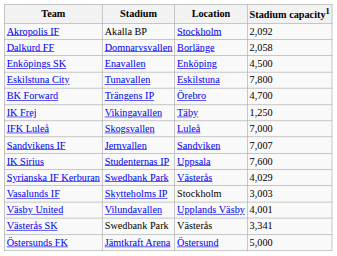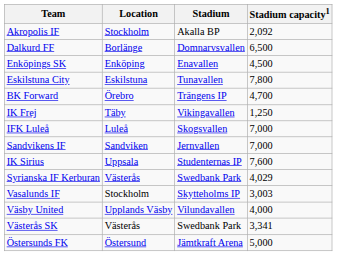 <table class="wikitable sortable" border="1">
 <tr>
 <th>Team</th>
+<th>Location</th>
 <th>Stadium</th>
-<th>Location</th>
 <th>Stadium capacity<sup>1</sup></th>
 </tr>
 <tr>
 <td><a href='#'>Akropolis IF</a></td>
+<td><a href='#'>Stockholm</a></td>
 <td>Akalla BP</td>
-<td><a href='#'>Stockholm</a></td>
 <td>2,092</td>
 </tr>
 <tr>
 <td><a href='#'>Dalkurd FF</a></td>
+<td><a href='#'>Borlänge</a></td>
 <td><a href='#'>Domnarvsvallen</a></td>
-<td><a href='#'>Borlänge</a></td>
-<td>2,058</td>
+<td>6,500</td>
 </tr>
 <tr>
 <td><a href='#'>Enköpings SK</a></td>
+<td><a href='#'>Enköping</a></td>
 <td><a href='#'>Enavallen</a></td>
-<td><a href='#'>Enköping</a></td>
 <td>4,500</td>
 </tr>
 <tr>
 <td><a href='#'>Eskilstuna City</a></td>
+<td><a href='#'>Eskilstuna</a></td>
 <td><a href='#'>Tunavallen</a></td>
-<td><a href='#'>Eskilstuna</a></td>
 <td>7,800</td>
 </tr>
 <tr>
 <td><a href='#'>BK Forward</a></td>
+<td><a href='#'>Örebro</a></td>
 <td><a href='#'>Trängens IP</a></td>
-<td><a href='#'>Örebro</a></td>
 <td>4,700</td>
 </tr>
 <tr>
 <td><a href='#'>IK Frej</a></td>
+<td><a href='#'>Täby</a></td>
 <td><a href='#'>Vikingavallen</a></td>
-<td><a href='#'>Täby</a></td>
 <td>1,250</td>
 </tr>
 <tr>
 <td><a href='#'>IFK Luleå</a></td>
+<td><a href='#'>Luleå</a></td>
 <td><a href='#'>Skogsvallen</a></td>
-<td><a href='#'>Luleå</a></td>
 <td>7,000</td>
 </tr>
 <tr>
 <td><a href='#'>Sandvikens IF</a></td>
+<td><a href='#'>Sandviken</a></td>
 <td><a href='#'>Jernvallen</a></td>
-<td><a href='#'>Sandviken</a></td>
-<td>7,007</td>
+<td>7,000</td>
 </tr>
 <tr>
 <td><a href='#'>IK Sirius</a></td>
+<td><a href='#'>Uppsala</a></td>
 <td><a href='#'>Studenternas IP</a></td>
-<td><a href='#'>Uppsala</a></td>
 <td>7,600</td>
 </tr>
 <tr>
 <td><a href='#'>Syrianska IF Kerburan</a></td>
+<td><a href='#'>Västerås</a></td>
 <td><a href='#'>Swedbank Park</a></td>
-<td><a href='#'>Västerås</a></td>
 <td>4,029</td>
 </tr>
 <tr>
 <td><a href='#'>Vasalunds IF</a></td>
+<td>Stockholm</td>
 <td><a href='#'>Skytteholms IP</a></td>
-<td>Stockholm</td>
 <td>3,003</td>
 </tr>
 <tr>
 <td><a href='#'>Väsby United</a></td>
+<td><a href='#'>Upplands Väsby</a></td>
 <td><a href='#'>Vilundavallen</a></td>
-<td><a href='#'>Upplands Väsby</a></td>
-<td>4,001</td>
+<td>4,000</td>
 </tr>
 <tr>
 <td><a href='#'>Västerås SK</a></td>
+<td>Västerås</td>
 <td>Swedbank Park</td>
-<td>Västerås</td>
 <td>3,341</td>
 </tr>
 <tr>
 <td><a href='#'>Östersunds FK</a></td>
+<td><a href='#'>Östersund</a></td>
 <td><a href='#'>Jämtkraft Arena</a></td>
-<td><a href='#'>Östersund</a></td>
 <td>5,000</td>
 </tr>
 </table>
